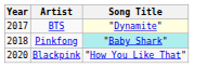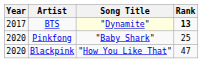 <table class="wikitable sortable" style="text-align:center">
 <tr>
 <th>Year</th>
 <th>Artist</th>
 <th>Song Title</th>
+<th>Rank</th>
 </tr>
 <tr>
 <td>2017</td>
 <td><a href='#'>BTS</a></td>
 <td style="background: lightyellow;">"<a href='#'>Dynamite</a>"</td>
+<td><span><strong>13</strong></span></td>
 </tr>
 <tr>
-<td>2018</td>
+<td>2020</td>
 <td><a href='#'>Pinkfong</a></td>
-<td style="background: paleturquoise;">"<a href='#'>Baby Shark</a>"</td>
+<td>"<a href='#'>Baby Shark</a>"</td>
+<td>25</td>
 </tr>
 <tr>
 <td>2020</td>
 <td><a href='#'>Blackpink</a></td>
 <td>"<a href='#'>How You Like That</a>"</td>
+<td>47</td>
 </tr>
 </table>
